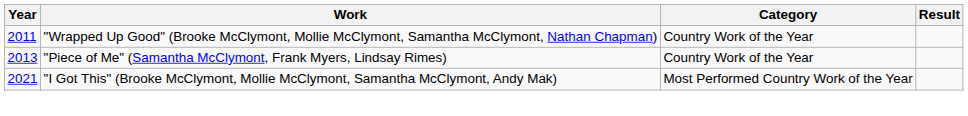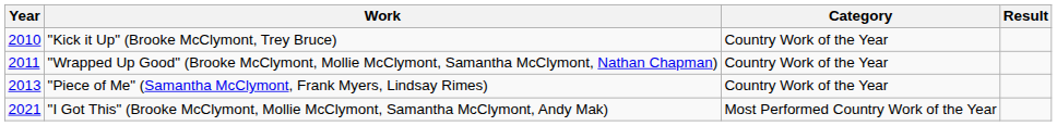 <table class="wikitable">
 <tr>
 <th>Year</th>
 <th>Work</th>
 <th>Category</th>
 <th>Result</th>
+</tr>
+<tr>
+<td><a href='#'>2010</a></td>
+<td>"Kick it Up" (Brooke McClymont, Trey Bruce)</td>
+<td>Country Work of the Year</td>
+<td></td>
 </tr>
 <tr>
 <td><a href='#'>2011</a></td>
 <td>"Wrapped Up Good" (Brooke McClymont, Mollie McClymont, Samantha McClymont, <a href='#'>Nathan Chapman</a>)</td>
 <td>Country Work of the Year</td>
 <td></td>
 </tr>
 <tr>
 <td><a href='#'>2013</a></td>
 <td>"Piece of Me" (<a href='#'>Samantha McClymont</a>, Frank Myers, Lindsay Rimes)</td>
 <td>Country Work of the Year</td>
 <td></td>
 </tr>
 <tr>
 <td><a href='#'>2021</a></td>
 <td>"I Got This" (Brooke McClymont, Mollie McClymont, Samantha McClymont, Andy Mak)</td>
 <td>Most Performed Country Work of the Year</td>
 <td></td>
 </tr>
 </table>
